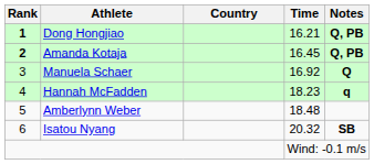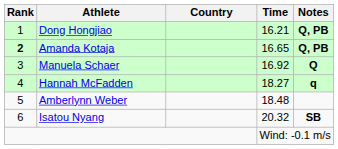 <table class="wikitable sortable" style="text-align:center">
 <tr>
 <th>Rank</th>
 <th style="width:180px">Athlete</th>
 <th style="width:125px">Country</th>
 <th>Time</th>
 <th>Notes</th>
 </tr>
 <tr style="background:#cfc;">
-<td><strong>1</strong></td>
+<td>1</td>
 <td style="text-align:left;"><a href='#'>Dong Hongjiao</a></td>
 <td style="text-align:left;"></td>
 <td>16.21</td>
 <td><strong>Q, PB</strong></td>
 </tr>
 <tr style="background:#cfc;">
 <td><strong>2</strong></td>
 <td style="text-align:left;"><a href='#'>Amanda Kotaja</a></td>
 <td style="text-align:left;"></td>
-<td>16.45</td>
+<td>16.65</td>
 <td><strong>Q, PB</strong></td>
 </tr>
 <tr style="background:#cfc;">
 <td>3</td>
 <td style="text-align:left;"><a href='#'>Manuela Schaer</a></td>
 <td style="text-align:left;"></td>
 <td>16.92</td>
 <td><strong>Q</strong></td>
 </tr>
 <tr style="background:#cfc;">
 <td>4</td>
 <td style="text-align:left;"><a href='#'>Hannah McFadden</a></td>
 <td style="text-align:left;"></td>
-<td>18.23</td>
+<td>18.27</td>
 <td><strong>q</strong></td>
 </tr>
 <tr>
 <td>5</td>
 <td style="text-align:left;"><a href='#'>Amberlynn Weber</a></td>
 <td style="text-align:left;"></td>
 <td>18.48</td>
 <td></td>
 </tr>
 <tr>
 <td>6</td>
 <td style="text-align:left;"><a href='#'>Isatou Nyang</a></td>
 <td style="text-align:left;"></td>
 <td>20.32</td>
 <td><strong>SB</strong></td>
 </tr>
 <tr class="sortbottom">
 <td colspan="3"></td>
 <td colspan="2">Wind: -0.1 m/s</td>
 </tr>
 </table>
